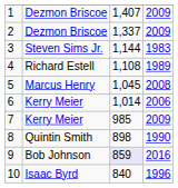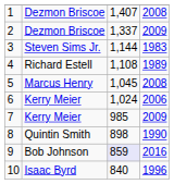 <table class="wikitable">
 <tr>
 </tr>
 <tr>
 <td>1</td>
 <td><a href='#'>Dezmon Briscoe</a></td>
 <td>1,407</td>
-<td><a href='#'>2009</a></td>
+<td><a href='#'>2008</a></td>
 </tr>
 <tr>
 <td>2</td>
 <td><a href='#'>Dezmon Briscoe</a></td>
 <td>1,337</td>
 <td><a href='#'>2009</a></td>
 </tr>
 <tr>
 <td>3</td>
 <td><a href='#'>Steven Sims Jr.</a></td>
 <td>1,144</td>
 <td><a href='#'>1983</a></td>
 </tr>
 <tr>
 <td>4</td>
 <td>Richard Estell</td>
 <td>1,108</td>
 <td><a href='#'>1989</a></td>
 </tr>
 <tr>
 <td>5</td>
 <td><a href='#'>Marcus Henry</a></td>
 <td>1,045</td>
 <td><a href='#'>2008</a></td>
 </tr>
 <tr>
 <td>6</td>
 <td><a href='#'>Kerry Meier</a></td>
-<td>1,014</td>
+<td>1,024</td>
 <td><a href='#'>2006</a></td>
 </tr>
 <tr>
 <td>7</td>
 <td><a href='#'>Kerry Meier</a></td>
 <td>985</td>
 <td><a href='#'>2009</a></td>
 </tr>
 <tr>
 <td>8</td>
 <td>Quintin Smith</td>
 <td>898</td>
 <td><a href='#'>1990</a></td>
 </tr>
 <tr>
 <td>9</td>
 <td>Bob Johnson</td>
 <td style="background: lavender;">859</td>
 <td><a href='#'>2016</a></td>
 </tr>
 <tr>
 <td>10</td>
 <td><a href='#'>Isaac Byrd</a></td>
 <td>840</td>
 <td><a href='#'>1996</a></td>
 </tr>
 </table>
